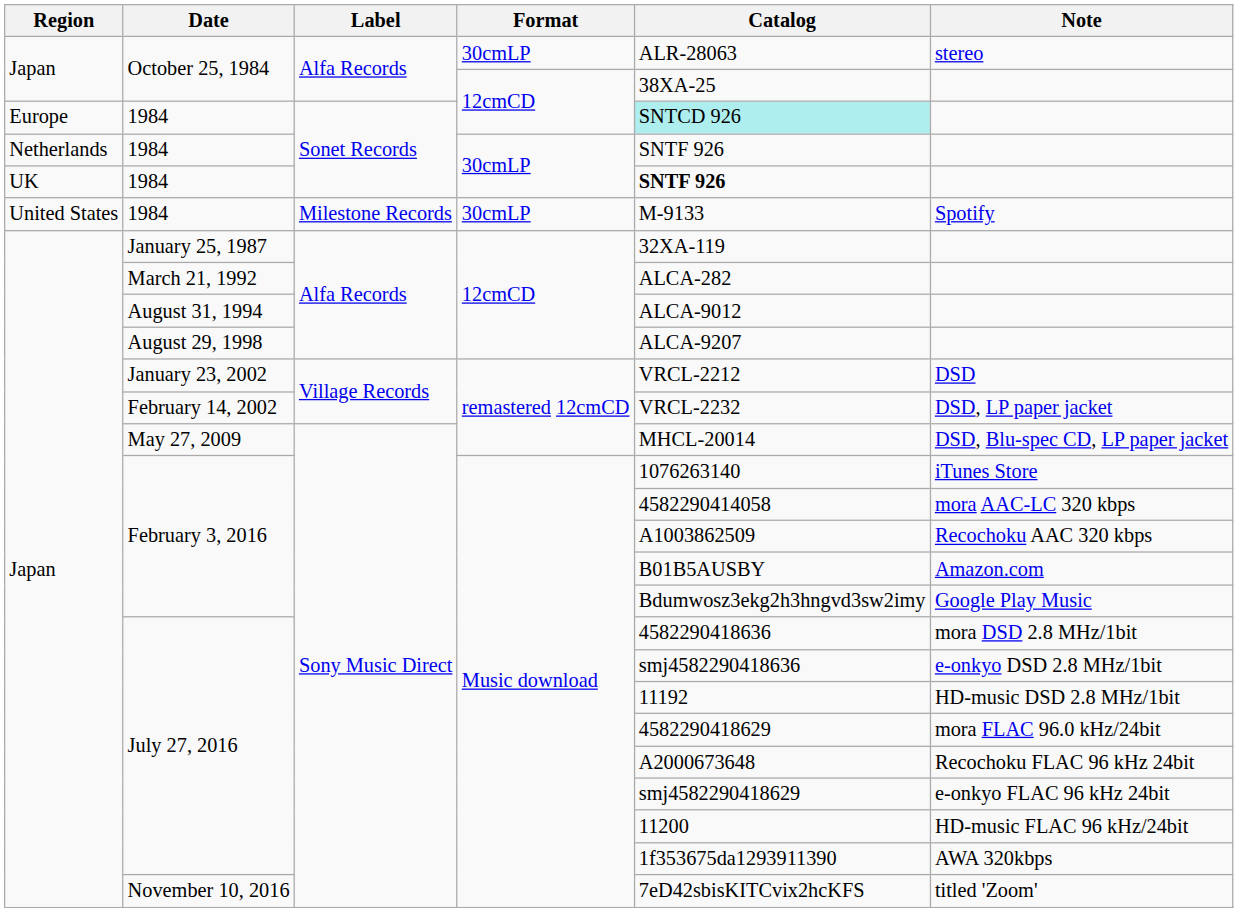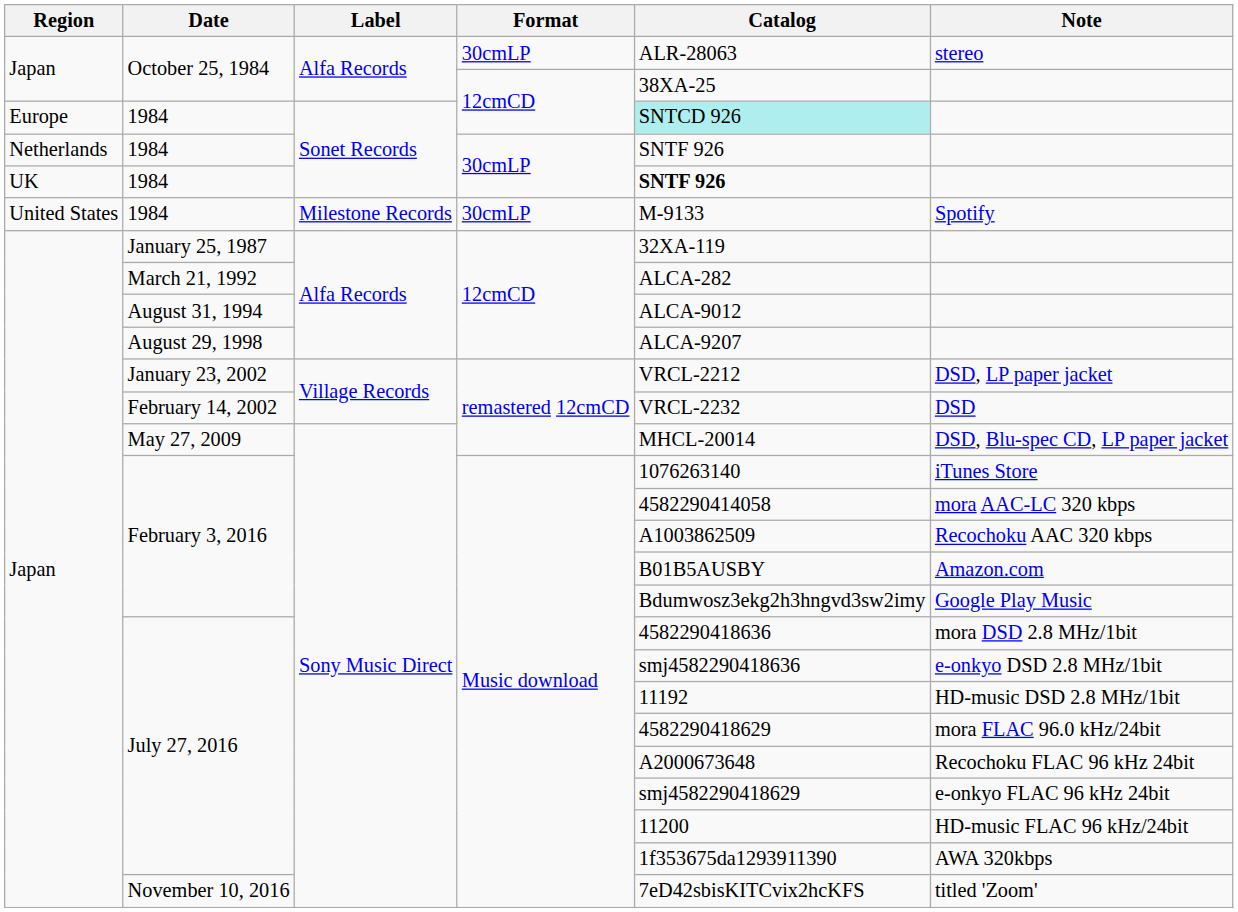 <table class="wikitable sortable">
 <tr>
 <th>Region</th>
 <th>Date</th>
 <th>Label</th>
 <th>Format</th>
 <th>Catalog</th>
 <th>Note</th>
 </tr>
 <tr>
 <td rowspan="2">Japan</td>
 <td rowspan="2">October 25, 1984</td>
 <td rowspan="2"><a href='#'>Alfa Records</a></td>
 <td><a href='#'>30cmLP</a></td>
 <td>ALR-28063</td>
 <td><a href='#'>stereo</a></td>
 </tr>
 <tr>
 <td rowspan="2"><a href='#'>12cmCD</a></td>
 <td>38XA-25</td>
 <td></td>
 </tr>
 <tr>
 <td>Europe</td>
 <td>1984</td>
 <td rowspan="3"><a href='#'>Sonet Records</a></td>
 <td style="background: paleturquoise;">SNTCD 926</td>
 <td></td>
 </tr>
 <tr>
 <td>Netherlands</td>
 <td>1984</td>
 <td rowspan="2"><a href='#'>30cmLP</a></td>
 <td>SNTF 926</td>
 <td></td>
 </tr>
 <tr>
 <td>UK</td>
 <td>1984</td>
 <td><strong>SNTF 926</strong></td>
 <td></td>
 </tr>
 <tr>
 <td>United States</td>
 <td>1984</td>
 <td><a href='#'>Milestone Records</a></td>
 <td><a href='#'>30cmLP</a></td>
 <td>M-9133</td>
 <td><a href='#'>Spotify</a></td>
 </tr>
 <tr>
 <td rowspan="23">Japan</td>
 <td>January 25, 1987</td>
 <td rowspan="4"><a href='#'>Alfa Records</a></td>
 <td rowspan="4"><a href='#'>12cmCD</a></td>
 <td>32XA-119</td>
 <td></td>
 </tr>
 <tr>
 <td>March 21, 1992</td>
 <td>ALCA-282</td>
 <td></td>
 </tr>
 <tr>
 <td>August 31, 1994</td>
 <td>ALCA-9012</td>
 <td></td>
 </tr>
 <tr>
 <td>August 29, 1998</td>
 <td>ALCA-9207</td>
 <td></td>
 </tr>
 <tr>
 <td>January 23, 2002</td>
 <td rowspan="2"><a href='#'>Village Records</a></td>
 <td rowspan="3"><a href='#'>remastered</a> <a href='#'>12cmCD</a></td>
 <td>VRCL-2212</td>
-<td><a href='#'>DSD</a></td>
+<td><a href='#'>DSD</a>, <a href='#'>LP paper jacket</a></td>
 </tr>
 <tr>
 <td>February 14, 2002</td>
 <td>VRCL-2232</td>
-<td><a href='#'>DSD</a>, <a href='#'>LP paper jacket</a></td>
+<td><a href='#'>DSD</a></td>
 </tr>
 <tr>
 <td>May 27, 2009</td>
 <td rowspan="15"><a href='#'>Sony Music Direct</a></td>
 <td>MHCL-20014</td>
 <td><a href='#'>DSD</a>, <a href='#'>Blu-spec CD</a>, <a href='#'>LP paper jacket</a></td>
 </tr>
 <tr>
 <td rowspan="5">February 3, 2016</td>
 <td rowspan="14"><a href='#'>Music download</a></td>
 <td>1076263140</td>
 <td><a href='#'>iTunes Store</a></td>
 </tr>
 <tr>
 <td>4582290414058</td>
 <td><a href='#'>mora</a> <a href='#'>AAC-LC</a>  320 kbps</td>
 </tr>
 <tr>
 <td>A1003862509</td>
 <td><a href='#'>Recochoku</a> AAC  320 kbps</td>
 </tr>
 <tr>
 <td>B01B5AUSBY</td>
 <td><a href='#'>Amazon.com</a></td>
 </tr>
 <tr>
 <td>Bdumwosz3ekg2h3hngvd3sw2imy</td>
 <td><a href='#'>Google Play Music</a></td>
 </tr>
 <tr>
 <td rowspan="8">July 27, 2016</td>
 <td>4582290418636</td>
 <td>mora <a href='#'>DSD</a> 2.8 MHz/1bit</td>
 </tr>
 <tr>
 <td>smj4582290418636</td>
 <td><a href='#'>e-onkyo</a>  DSD 2.8 MHz/1bit</td>
 </tr>
 <tr>
 <td>11192</td>
 <td>HD-music DSD 2.8 MHz/1bit</td>
 </tr>
 <tr>
 <td>4582290418629</td>
 <td>mora <a href='#'>FLAC</a> 96.0 kHz/24bit</td>
 </tr>
 <tr>
 <td>A2000673648</td>
 <td>Recochoku FLAC 96 kHz 24bit</td>
 </tr>
 <tr>
 <td>smj4582290418629</td>
 <td>e-onkyo FLAC 96 kHz 24bit</td>
 </tr>
 <tr>
 <td>11200</td>
 <td>HD-music FLAC 96 kHz/24bit</td>
 </tr>
 <tr>
 <td>1f353675da1293911390</td>
 <td>AWA 320kbps</td>
 </tr>
 <tr>
 <td>November 10, 2016</td>
 <td>7eD42sbisKITCvix2hcKFS</td>
 <td>titled 'Zoom'</td>
 </tr>
 <tr>
 </tr>
 </table>
